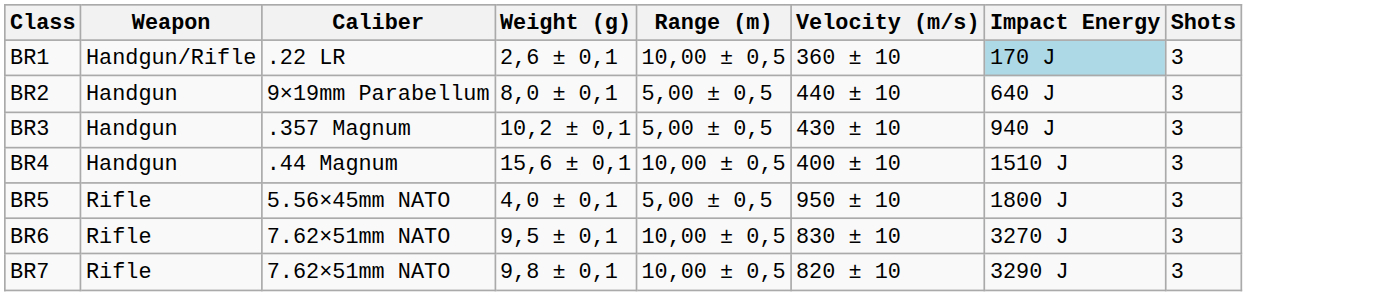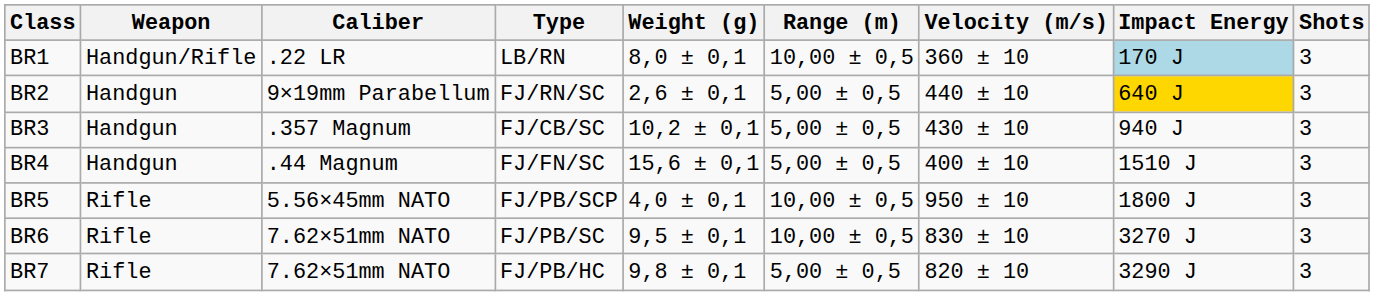 <table class="wikitable" border="1">
 <tr>
 <th>Class</th>
 <th>Weapon</th>
 <th>Caliber</th>
+<th>Type</th>
 <th>Weight (g)</th>
 <th>Range (m)</th>
 <th>Velocity (m/s)</th>
 <th>Impact Energy</th>
 <th>Shots</th>
 </tr>
 <tr>
 <td>BR1</td>
 <td>Handgun/Rifle</td>
 <td>.22 LR</td>
-<td>2,6 ± 0,1</td>
+<td>LB/RN</td>
+<td>8,0 ± 0,1</td>
 <td>10,00 ± 0,5</td>
 <td>360 ± 10</td>
 <td style="background: lightblue;">170 J</td>
 <td>3</td>
 </tr>
 <tr>
 <td>BR2</td>
 <td>Handgun</td>
 <td>9×19mm Parabellum</td>
-<td>8,0 ± 0,1</td>
+<td>FJ/RN/SC</td>
+<td>2,6 ± 0,1</td>
 <td>5,00 ± 0,5</td>
 <td>440 ± 10</td>
-<td>640 J</td>
+<td style="background: gold;">640 J</td>
 <td>3</td>
 </tr>
 <tr>
 <td>BR3</td>
 <td>Handgun</td>
 <td>.357 Magnum</td>
+<td>FJ/CB/SC</td>
 <td>10,2 ± 0,1</td>
 <td>5,00 ± 0,5</td>
 <td>430 ± 10</td>
 <td>940 J</td>
 <td>3</td>
 </tr>
 <tr>
 <td>BR4</td>
 <td>Handgun</td>
 <td>.44 Magnum</td>
+<td>FJ/FN/SC</td>
 <td>15,6 ± 0,1</td>
-<td>10,00 ± 0,5</td>
+<td>5,00 ± 0,5</td>
 <td>400 ± 10</td>
 <td>1510 J</td>
 <td>3</td>
 </tr>
 <tr>
 <td>BR5</td>
 <td>Rifle</td>
 <td>5.56×45mm NATO</td>
+<td>FJ/PB/SCP</td>
 <td>4,0 ± 0,1</td>
-<td>5,00 ± 0,5</td>
+<td>10,00 ± 0,5</td>
 <td>950 ± 10</td>
 <td>1800 J</td>
 <td>3</td>
 </tr>
 <tr>
 <td>BR6</td>
 <td>Rifle</td>
 <td>7.62×51mm NATO</td>
+<td>FJ/PB/SC</td>
 <td>9,5 ± 0,1</td>
 <td>10,00 ± 0,5</td>
 <td>830 ± 10</td>
 <td>3270 J</td>
 <td>3</td>
 </tr>
 <tr>
 <td>BR7</td>
 <td>Rifle</td>
 <td>7.62×51mm NATO</td>
+<td>FJ/PB/HC</td>
 <td>9,8 ± 0,1</td>
-<td>10,00 ± 0,5</td>
+<td>5,00 ± 0,5</td>
 <td>820 ± 10</td>
 <td>3290 J</td>
 <td>3</td>
 </tr>
 </table>
